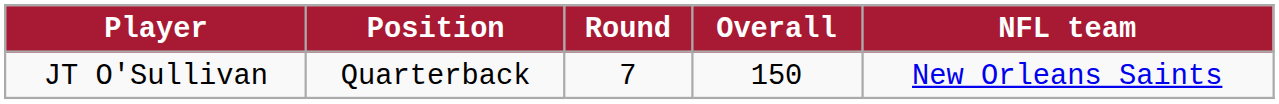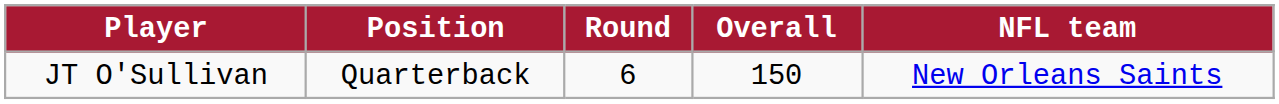 <table class="wikitable" width="65%">
 <tr align="center"  style="background:#A81933;color:#FFFFFF;">
 <td><strong>Player</strong></td>
 <td><strong>Position</strong></td>
 <td><strong>Round</strong></td>
 <td><strong>Overall</strong></td>
 <td><strong>NFL team</strong></td>
 </tr>
 <tr align="center" bgcolor="">
 <td>JT O'Sullivan</td>
 <td>Quarterback</td>
-<td>7</td>
+<td>6</td>
 <td>150</td>
 <td><a href='#'>New Orleans Saints</a></td>
 </tr>
 </table>
